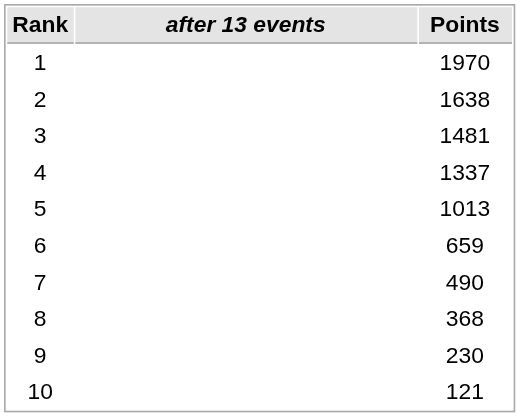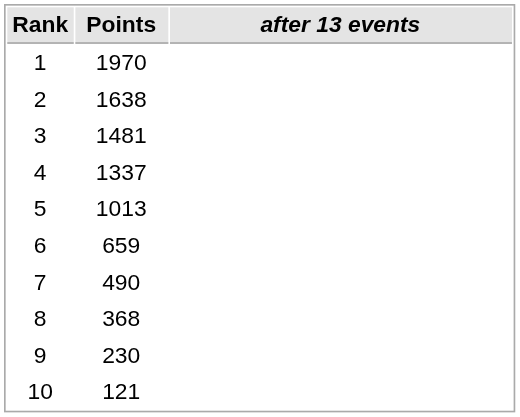 <table cellspacing="1" cellpadding="3" style="border:1px solid #AAAAAA;font-size:86%">
 <tr style="background-color: #E4E4E4;">
 <th style="border-bottom:1px solid #AAAAAA; width: 10px;">Rank</th>
+<th style="border-bottom:1px solid #AAAAAA; width: 50px;">Points</th>
 <th style="border-bottom:1px solid #AAAAAA; width: 200px;"><em>after 13 events</em></th>
-<th style="border-bottom:1px solid #AAAAAA; width: 50px;">Points</th>
 </tr>
 <tr>
 <td align=center>1</td>
+<td align=center>1970</td>
 <td></td>
-<td align=center>1970</td>
 </tr>
 <tr>
 <td align=center>2</td>
+<td align=center>1638</td>
 <td></td>
-<td align=center>1638</td>
 </tr>
 <tr>
 <td align=center>3</td>
+<td align=center>1481</td>
 <td></td>
-<td align=center>1481</td>
 </tr>
 <tr>
 <td align=center>4</td>
+<td align=center>1337</td>
 <td></td>
-<td align=center>1337</td>
 </tr>
 <tr>
 <td align=center>5</td>
+<td align=center>1013</td>
 <td></td>
-<td align=center>1013</td>
 </tr>
 <tr>
 <td align=center>6</td>
+<td align=center>659</td>
 <td></td>
-<td align=center>659</td>
 </tr>
 <tr>
 <td align=center>7</td>
+<td align=center>490</td>
 <td></td>
-<td align=center>490</td>
 </tr>
 <tr>
 <td align=center>8</td>
+<td align=center>368</td>
 <td></td>
-<td align=center>368</td>
 </tr>
 <tr>
 <td align=center>9</td>
+<td align=center>230</td>
 <td></td>
-<td align=center>230</td>
 </tr>
 <tr>
 <td align=center>10</td>
+<td align=center>121</td>
 <td></td>
-<td align=center>121</td>
 </tr>
 </table>
